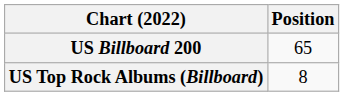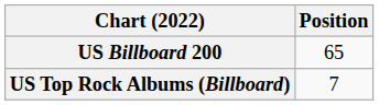 <table class="wikitable plainrowheaders" style="text-align:center">
 <tr>
 <th scope="col">Chart (2022)</th>
 <th scope="col">Position</th>
 </tr>
 <tr>
 <th scope="row">US <em>Billboard</em> 200</th>
 <td>65</td>
 </tr>
 <tr>
 <th scope="row">US Top Rock Albums (<em>Billboard</em>)</th>
-<td>8</td>
+<td>7</td>
 </tr>
 </table>
